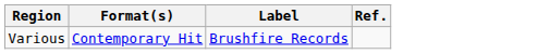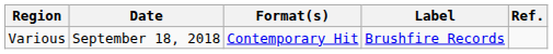 <table class="wikitable">
 <tr>
 <th>Region</th>
+<th>Date</th>
 <th>Format(s)</th>
 <th>Label</th>
 <th>Ref.</th>
 </tr>
 <tr>
 <td>Various</td>
+<td>September 18, 2018</td>
 <td><a href='#'>Contemporary Hit</a></td>
 <td><a href='#'>Brushfire Records</a></td>
 <td></td>
 </tr>
 </table>
